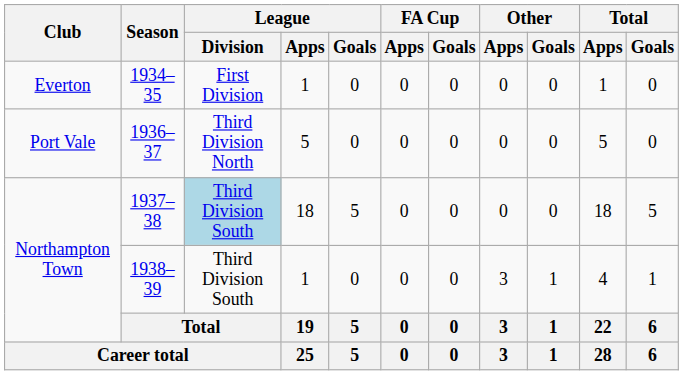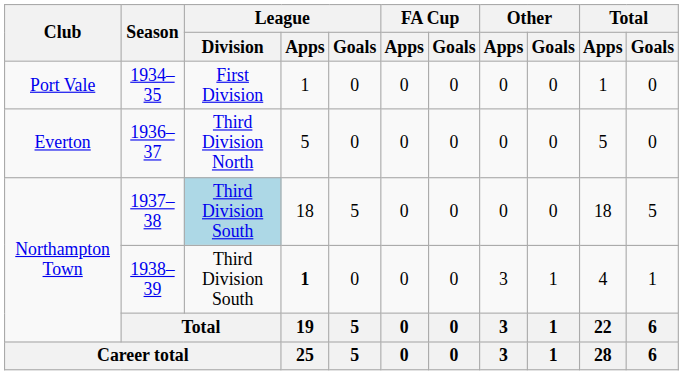 <table class="wikitable" style="text-align: center;">
 <tr>
 <th rowspan="2">Club</th>
 <th rowspan="2">Season</th>
 <th colspan="3">League</th>
 <th colspan="2">FA Cup</th>
 <th colspan="2">Other</th>
 <th colspan="2">Total</th>
 </tr>
 <tr>
 <th>Division</th>
 <th>Apps</th>
 <th>Goals</th>
 <th>Apps</th>
 <th>Goals</th>
 <th>Apps</th>
 <th>Goals</th>
 <th>Apps</th>
 <th>Goals</th>
 </tr>
 <tr>
-<td><a href='#'>Everton</a></td>
+<td><a href='#'>Port Vale</a></td>
 <td><a href='#'>1934–35</a></td>
 <td><a href='#'>First Division</a></td>
 <td>1</td>
 <td>0</td>
 <td>0</td>
 <td>0</td>
 <td>0</td>
 <td>0</td>
 <td>1</td>
 <td>0</td>
 </tr>
 <tr>
-<td><a href='#'>Port Vale</a></td>
+<td><a href='#'>Everton</a></td>
 <td><a href='#'>1936–37</a></td>
 <td><a href='#'>Third Division North</a></td>
 <td>5</td>
 <td>0</td>
 <td>0</td>
 <td>0</td>
 <td>0</td>
 <td>0</td>
 <td>5</td>
 <td>0</td>
 </tr>
 <tr>
 <td rowspan="3"><a href='#'>Northampton Town</a></td>
 <td><a href='#'>1937–38</a></td>
 <td style="background: lightblue;"><a href='#'>Third Division South</a></td>
 <td>18</td>
 <td>5</td>
 <td>0</td>
 <td>0</td>
 <td>0</td>
 <td>0</td>
 <td>18</td>
 <td>5</td>
 </tr>
 <tr>
 <td><a href='#'>1938–39</a></td>
 <td>Third Division South</td>
-<td>1</td>
+<td><strong>1</strong></td>
 <td>0</td>
 <td>0</td>
 <td>0</td>
 <td>3</td>
 <td>1</td>
 <td>4</td>
 <td>1</td>
 </tr>
 <tr>
 <th colspan="2">Total</th>
 <th>19</th>
 <th>5</th>
 <th>0</th>
 <th>0</th>
 <th>3</th>
 <th>1</th>
 <th>22</th>
 <th>6</th>
 </tr>
 <tr>
 <th colspan="3">Career total</th>
 <th>25</th>
 <th>5</th>
 <th>0</th>
 <th>0</th>
 <th>3</th>
 <th>1</th>
 <th>28</th>
 <th>6</th>
 </tr>
 </table>
